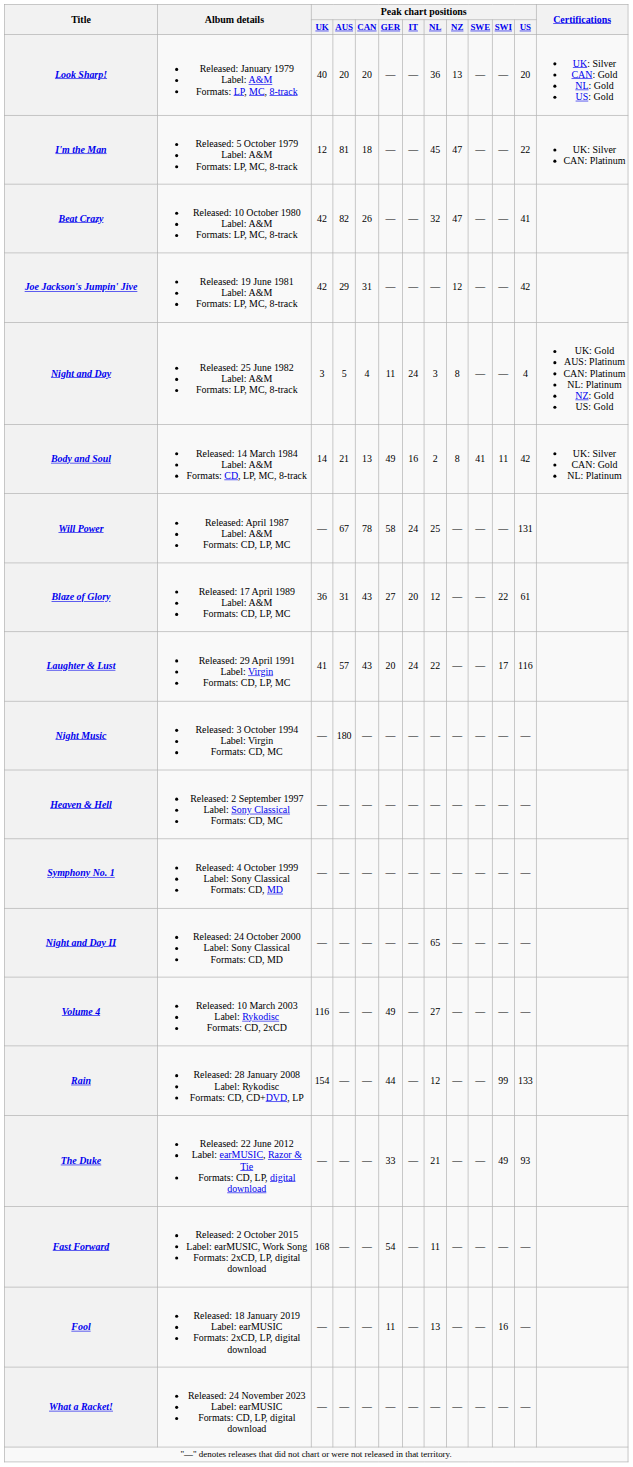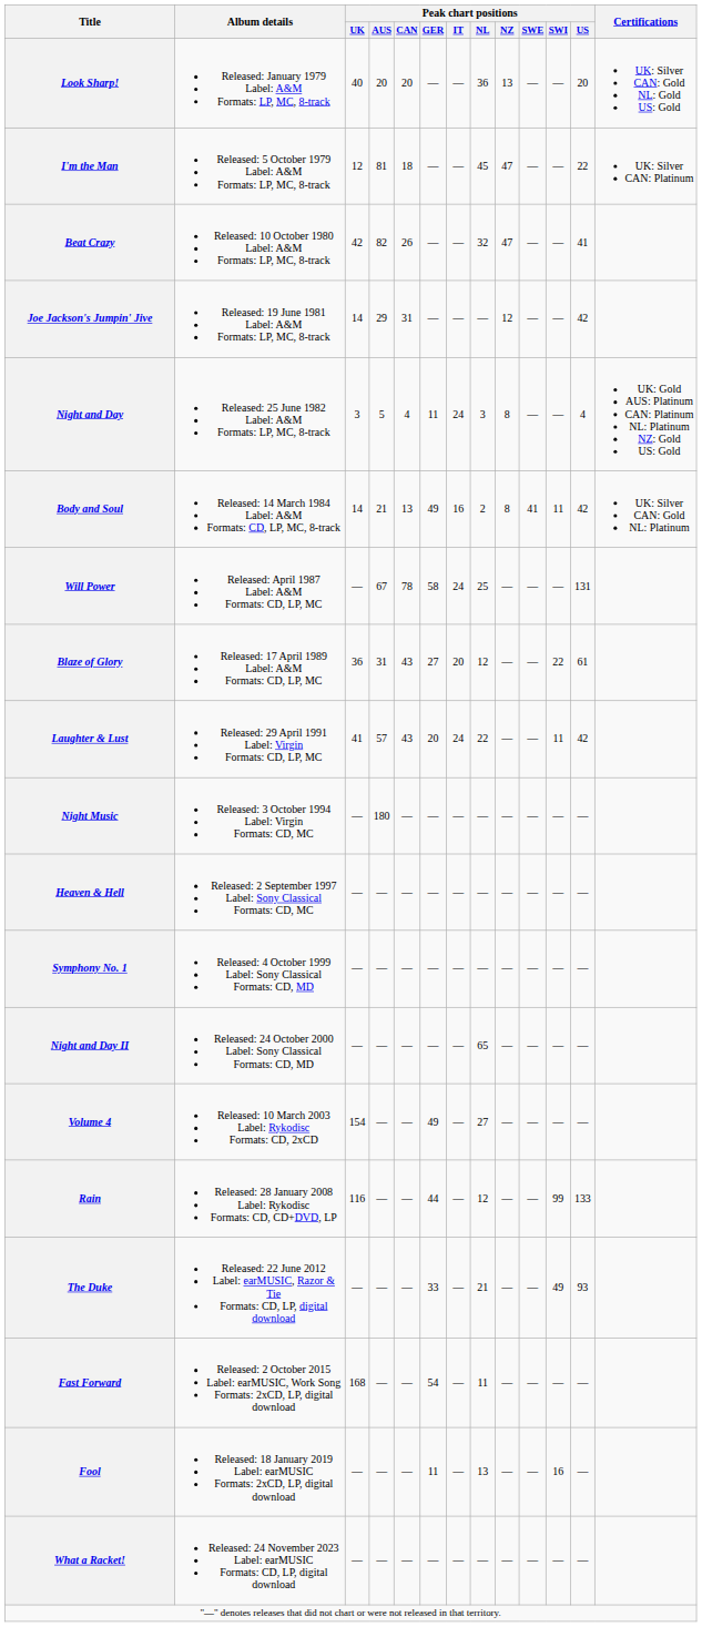 <table class="wikitable plainrowheaders" style="text-align:center;">
 <tr>
 <th rowspan="2" scope="col" style="width:15em;">Title</th>
 <th rowspan="2" scope="col" style="width:15em;">Album details</th>
 <th colspan="10">Peak chart positions</th>
 <th rowspan="2"><a href='#'>Certifications</a></th>
 </tr>
 <tr>
 <th scope="col" style="width:2em;font-size:90%;"><a href='#'>UK</a><br></th>
 <th scope="col" style="width:2em;font-size:90%;"><a href='#'>AUS</a><br></th>
 <th scope="col" style="width:2em;font-size:90%;"><a href='#'>CAN</a><br></th>
 <th scope="col" style="width:2em;font-size:90%;"><a href='#'>GER</a><br></th>
 <th scope="col" style="width:2em;font-size:90%;"><a href='#'>IT</a><br></th>
 <th scope="col" style="width:2em;font-size:90%;"><a href='#'>NL</a><br></th>
 <th scope="col" style="width:2em;font-size:90%;"><a href='#'>NZ</a><br></th>
 <th scope="col" style="width:2em;font-size:90%;"><a href='#'>SWE</a><br></th>
 <th scope="col" style="width:2em;font-size:90%;"><a href='#'>SWI</a><br></th>
 <th scope="col" style="width:2em;font-size:90%;"><a href='#'>US</a><br></th>
 </tr>
 <tr>
 <th scope="row"><em><a href='#'>Look Sharp!</a></em></th>
 <td><br><ul><li>Released: January 1979</li><li>Label: <a href='#'>A&M</a></li><li>Formats: <a href='#'>LP</a>, <a href='#'>MC</a>, <a href='#'>8-track</a></li></ul></td>
 <td>40</td>
 <td>20</td>
 <td>20</td>
 <td>—</td>
 <td>—</td>
 <td>36</td>
 <td>13</td>
 <td>—</td>
 <td>—</td>
 <td>20</td>
 <td><br><ul><li><a href='#'>UK</a>: Silver</li><li><a href='#'>CAN</a>: Gold</li><li><a href='#'>NL</a>: Gold</li><li><a href='#'>US</a>: Gold</li></ul></td>
 </tr>
 <tr>
 <th scope="row"><em><a href='#'>I'm the Man</a></em></th>
 <td><br><ul><li>Released: 5 October 1979</li><li>Label: A&M</li><li>Formats: LP, MC, 8-track</li></ul></td>
 <td>12</td>
 <td>81</td>
 <td>18</td>
 <td>—</td>
 <td>—</td>
 <td>45</td>
 <td>47</td>
 <td>—</td>
 <td>—</td>
 <td>22</td>
 <td><br><ul><li>UK: Silver</li><li>CAN: Platinum</li></ul></td>
 </tr>
 <tr>
 <th scope="row"><em><a href='#'>Beat Crazy</a></em> </th>
 <td><br><ul><li>Released: 10 October 1980</li><li>Label: A&M</li><li>Formats: LP, MC, 8-track</li></ul></td>
 <td>42</td>
 <td>82</td>
 <td>26</td>
 <td>—</td>
 <td>—</td>
 <td>32</td>
 <td>47</td>
 <td>—</td>
 <td>—</td>
 <td>41</td>
 <td></td>
 </tr>
 <tr>
 <th scope="row"><em><a href='#'>Joe Jackson's Jumpin' Jive</a></em> </th>
 <td><br><ul><li>Released: 19 June 1981</li><li>Label: A&M</li><li>Formats: LP, MC, 8-track</li></ul></td>
-<td>42</td>
+<td>14</td>
 <td>29</td>
 <td>31</td>
 <td>—</td>
 <td>—</td>
 <td>—</td>
 <td>12</td>
 <td>—</td>
 <td>—</td>
 <td>42</td>
 <td></td>
 </tr>
 <tr>
 <th scope="row"><em><a href='#'>Night and Day</a></em></th>
 <td><br><ul><li>Released: 25 June 1982</li><li>Label: A&M</li><li>Formats: LP, MC, 8-track</li></ul></td>
 <td>3</td>
 <td>5</td>
 <td>4</td>
 <td>11</td>
 <td>24</td>
 <td>3</td>
 <td>8</td>
 <td>—</td>
 <td>—</td>
 <td>4</td>
 <td><br><ul><li>UK: Gold</li><li>AUS: Platinum</li><li>CAN: Platinum</li><li>NL: Platinum</li><li><a href='#'>NZ</a>: Gold</li><li>US: Gold</li></ul></td>
 </tr>
 <tr>
 <th scope="row"><em><a href='#'>Body and Soul</a></em></th>
 <td><br><ul><li>Released: 14 March 1984</li><li>Label: A&M</li><li>Formats: <a href='#'>CD</a>, LP, MC, 8-track</li></ul></td>
 <td>14</td>
 <td>21</td>
 <td>13</td>
 <td>49</td>
 <td>16</td>
 <td>2</td>
 <td>8</td>
 <td>41</td>
 <td>11</td>
 <td>42</td>
 <td><br><ul><li>UK: Silver</li><li>CAN: Gold</li><li>NL: Platinum</li></ul></td>
 </tr>
 <tr>
 <th scope="row"><em><a href='#'>Will Power</a></em></th>
 <td><br><ul><li>Released: April 1987</li><li>Label: A&M</li><li>Formats: CD, LP, MC</li></ul></td>
 <td>—</td>
 <td>67</td>
 <td>78</td>
 <td>58</td>
 <td>24</td>
 <td>25</td>
 <td>—</td>
 <td>—</td>
 <td>—</td>
 <td>131</td>
 <td></td>
 </tr>
 <tr>
 <th scope="row"><em><a href='#'>Blaze of Glory</a></em></th>
 <td><br><ul><li>Released: 17 April 1989</li><li>Label: A&M</li><li>Formats: CD, LP, MC</li></ul></td>
 <td>36</td>
 <td>31</td>
 <td>43</td>
 <td>27</td>
 <td>20</td>
 <td>12</td>
 <td>—</td>
 <td>—</td>
 <td>22</td>
 <td>61</td>
 <td></td>
 </tr>
 <tr>
 <th scope="row"><em><a href='#'>Laughter & Lust</a></em></th>
 <td><br><ul><li>Released: 29 April 1991</li><li>Label: <a href='#'>Virgin</a></li><li>Formats: CD, LP, MC</li></ul></td>
 <td>41</td>
 <td>57</td>
 <td>43</td>
 <td>20</td>
 <td>24</td>
 <td>22</td>
 <td>—</td>
 <td>—</td>
-<td>17</td>
-<td>116</td>
+<td>11</td>
+<td>42</td>
 <td></td>
 </tr>
 <tr>
 <th scope="row"><em><a href='#'>Night Music</a></em></th>
 <td><br><ul><li>Released: 3 October 1994</li><li>Label: Virgin</li><li>Formats: CD, MC</li></ul></td>
 <td>—</td>
 <td>180</td>
 <td>—</td>
 <td>—</td>
 <td>—</td>
 <td>—</td>
 <td>—</td>
 <td>—</td>
 <td>—</td>
 <td>—</td>
 <td></td>
 </tr>
 <tr>
 <th scope="row"><em><a href='#'>Heaven & Hell</a></em> </th>
 <td><br><ul><li>Released: 2 September 1997</li><li>Label: <a href='#'>Sony Classical</a></li><li>Formats: CD, MC</li></ul></td>
 <td>—</td>
 <td>—</td>
 <td>—</td>
 <td>—</td>
 <td>—</td>
 <td>—</td>
 <td>—</td>
 <td>—</td>
 <td>—</td>
 <td>—</td>
 <td></td>
 </tr>
 <tr>
 <th scope="row"><em><a href='#'>Symphony No. 1</a></em></th>
 <td><br><ul><li>Released: 4 October 1999</li><li>Label: Sony Classical</li><li>Formats: CD, <a href='#'>MD</a></li></ul></td>
 <td>—</td>
 <td>—</td>
 <td>—</td>
 <td>—</td>
 <td>—</td>
 <td>—</td>
 <td>—</td>
 <td>—</td>
 <td>—</td>
 <td>—</td>
 <td></td>
 </tr>
 <tr>
 <th scope="row"><em><a href='#'>Night and Day II</a></em></th>
 <td><br><ul><li>Released: 24 October 2000</li><li>Label: Sony Classical</li><li>Formats: CD, MD</li></ul></td>
 <td>—</td>
 <td>—</td>
 <td>—</td>
 <td>—</td>
 <td>—</td>
 <td>65</td>
 <td>—</td>
 <td>—</td>
 <td>—</td>
 <td>—</td>
 <td></td>
 </tr>
 <tr>
 <th scope="row"><em><a href='#'>Volume 4</a></em> </th>
 <td><br><ul><li>Released: 10 March 2003</li><li>Label: <a href='#'>Rykodisc</a></li><li>Formats: CD, 2xCD</li></ul></td>
-<td>116</td>
+<td>154</td>
 <td>—</td>
 <td>—</td>
 <td>49</td>
 <td>—</td>
 <td>27</td>
 <td>—</td>
 <td>—</td>
 <td>—</td>
 <td>—</td>
 <td></td>
 </tr>
 <tr>
 <th scope="row"><em><a href='#'>Rain</a></em></th>
 <td><br><ul><li>Released: 28 January 2008</li><li>Label: Rykodisc</li><li>Formats: CD, CD+<a href='#'>DVD</a>, LP</li></ul></td>
-<td>154</td>
+<td>116</td>
 <td>—</td>
 <td>—</td>
 <td>44</td>
 <td>—</td>
 <td>12</td>
 <td>—</td>
 <td>—</td>
 <td>99</td>
 <td>133</td>
 <td></td>
 </tr>
 <tr>
 <th scope="row"><em><a href='#'>The Duke</a></em></th>
 <td><br><ul><li>Released: 22 June 2012</li><li>Label: <a href='#'>earMUSIC</a>, <a href='#'>Razor & Tie</a></li><li>Formats: CD, LP, <a href='#'>digital download</a></li></ul></td>
 <td>—</td>
 <td>—</td>
 <td>—</td>
 <td>33</td>
 <td>—</td>
 <td>21</td>
 <td>—</td>
 <td>—</td>
 <td>49</td>
 <td>93</td>
 <td></td>
 </tr>
 <tr>
 <th scope="row"><em><a href='#'>Fast Forward</a></em></th>
 <td><br><ul><li>Released: 2 October 2015</li><li>Label: earMUSIC, Work Song</li><li>Formats: 2xCD, LP, digital download</li></ul></td>
 <td>168</td>
 <td>—</td>
 <td>—</td>
 <td>54</td>
 <td>—</td>
 <td>11</td>
 <td>—</td>
 <td>—</td>
 <td>—</td>
 <td>—</td>
 <td></td>
 </tr>
 <tr>
 <th scope="row"><em><a href='#'>Fool</a></em></th>
 <td><br><ul><li>Released: 18 January 2019</li><li>Label: earMUSIC</li><li>Formats: 2xCD, LP, digital download</li></ul></td>
 <td>—</td>
 <td>—</td>
 <td>—</td>
 <td>11</td>
 <td>—</td>
 <td>13</td>
 <td>—</td>
 <td>—</td>
 <td>16</td>
 <td>—</td>
 <td></td>
 </tr>
 <tr>
 <th scope="row"><em><a href='#'>What a Racket!</a></em></th>
 <td><br><ul><li>Released: 24 November 2023</li><li>Label: earMUSIC</li><li>Formats: CD, LP, digital download</li></ul></td>
 <td>—</td>
 <td>—</td>
 <td>—</td>
 <td>—</td>
 <td>—</td>
 <td>—</td>
 <td>—</td>
 <td>—</td>
 <td>—</td>
 <td>—</td>
 <td></td>
 </tr>
 <tr>
 <td colspan="13" style="font-size:90%">"—" denotes releases that did not chart or were not released in that territory.</td>
 </tr>
 </table>
